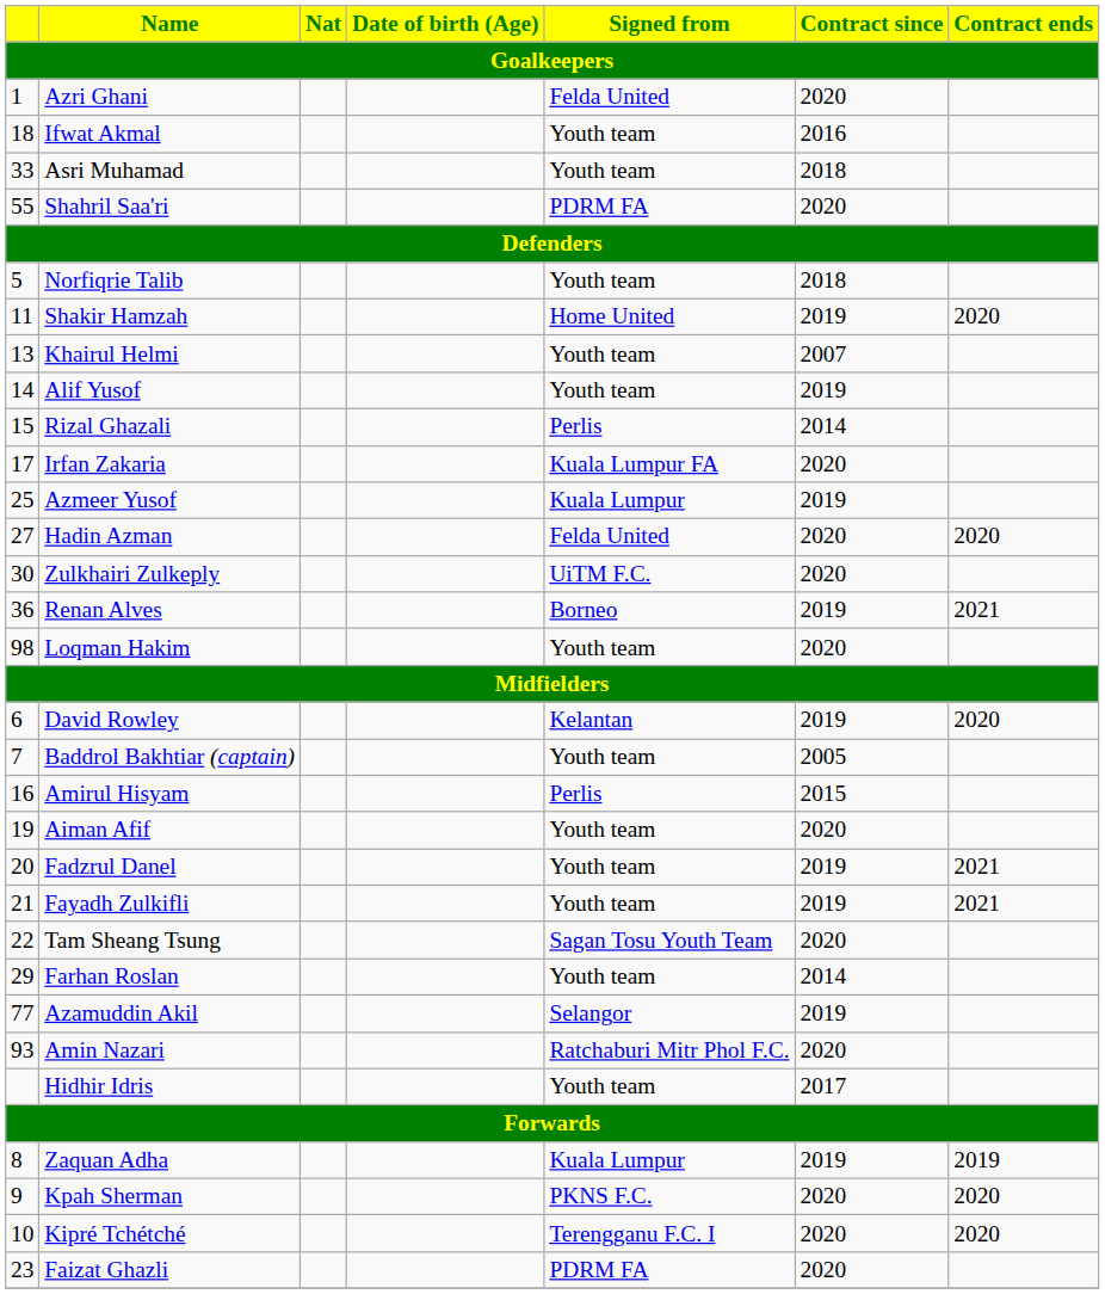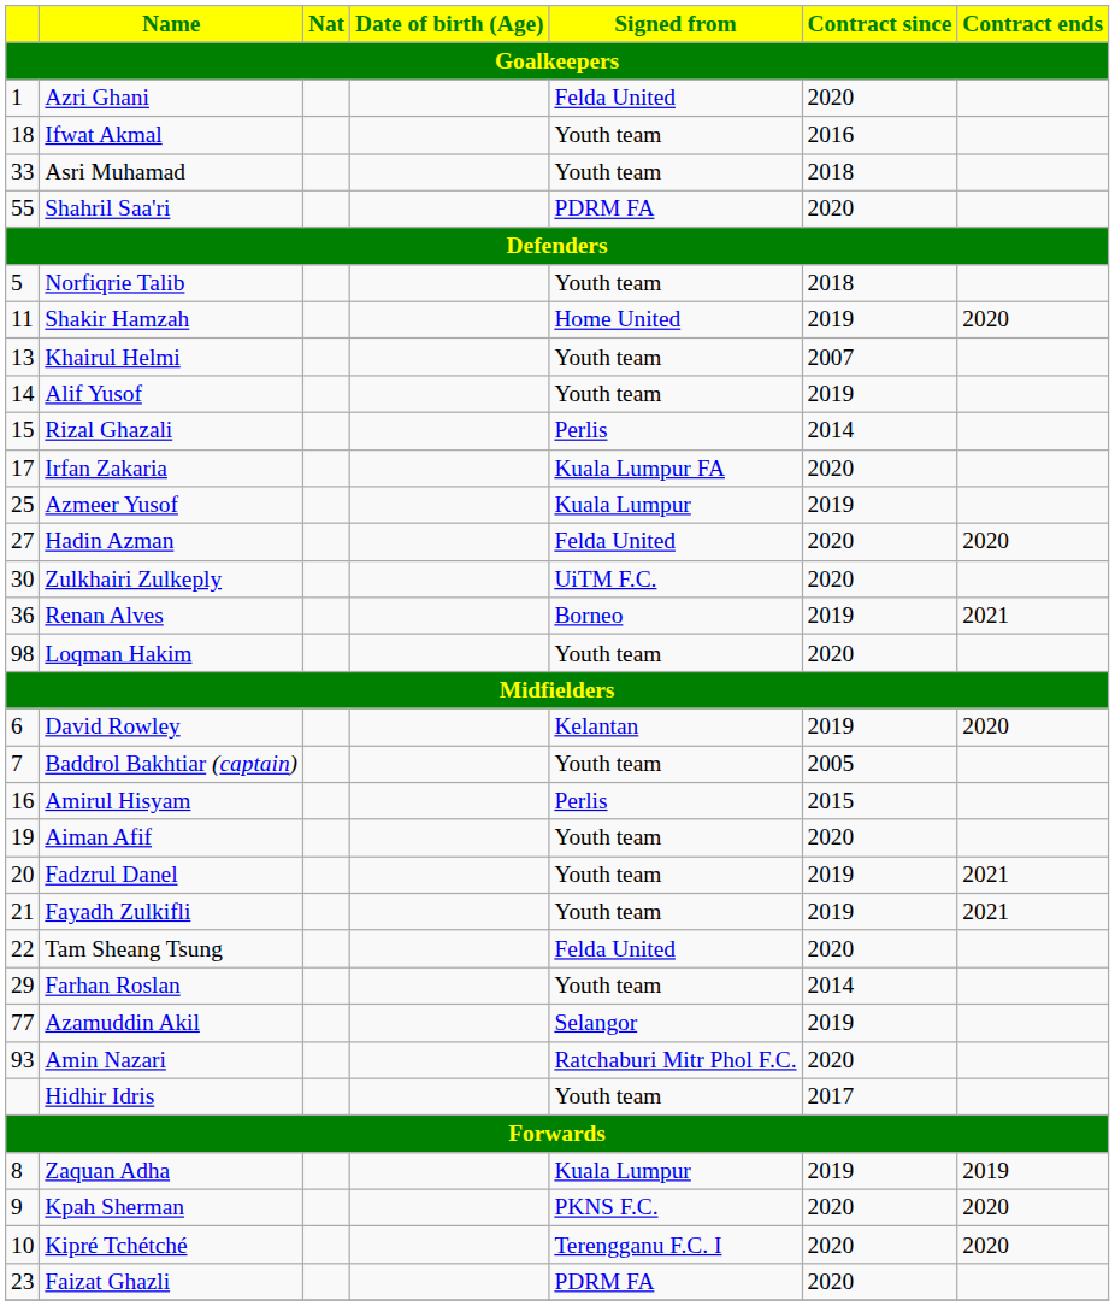 <table class="wikitable">
 <tr>
 <th style="background:yellow; color:green; text-align:center;"></th>
 <th style="background:yellow; color:green; text-align:center;">Name</th>
 <th style="background:yellow; color:green; text-align:center;">Nat</th>
 <th style="background:yellow; color:green; text-align:center;">Date of birth (Age)</th>
 <th style="background:yellow; color:green; text-align:center;">Signed from</th>
 <th style="background:yellow; color:green; text-align:center;">Contract since</th>
 <th style="background:yellow; color:green; text-align:center;">Contract ends</th>
 </tr>
 <tr>
 <th colspan="8" style="background:green; color:yellow; text-align:center">Goalkeepers</th>
 </tr>
 <tr>
 <td>1</td>
 <td><a href='#'>Azri Ghani</a></td>
 <td></td>
 <td></td>
 <td> <a href='#'>Felda United</a></td>
 <td>2020</td>
 <td></td>
 </tr>
 <tr>
 <td>18</td>
 <td><a href='#'>Ifwat Akmal</a></td>
 <td></td>
 <td></td>
 <td>Youth team</td>
 <td>2016</td>
 <td></td>
 </tr>
 <tr>
 <td>33</td>
 <td>Asri Muhamad</td>
 <td></td>
 <td></td>
 <td>Youth team</td>
 <td>2018</td>
 <td></td>
 </tr>
 <tr>
 <td>55</td>
 <td><a href='#'>Shahril Saa'ri</a></td>
 <td></td>
 <td></td>
 <td> <a href='#'>PDRM FA</a></td>
 <td>2020</td>
 <td></td>
 </tr>
 <tr>
 <th colspan="8" style="background:green; color:yellow; text-align:center">Defenders</th>
 </tr>
 <tr>
 <td>5</td>
 <td><a href='#'>Norfiqrie Talib</a></td>
 <td></td>
 <td></td>
 <td>Youth team</td>
 <td>2018</td>
 <td></td>
 </tr>
 <tr>
 <td>11</td>
 <td><a href='#'>Shakir Hamzah</a></td>
 <td></td>
 <td></td>
 <td> <a href='#'>Home United</a></td>
 <td>2019</td>
 <td>2020</td>
 </tr>
 <tr>
 <td>13</td>
 <td><a href='#'>Khairul Helmi</a></td>
 <td></td>
 <td></td>
 <td>Youth team</td>
 <td>2007</td>
 <td></td>
 </tr>
 <tr>
 <td>14</td>
 <td><a href='#'>Alif Yusof</a></td>
 <td></td>
 <td></td>
 <td>Youth team</td>
 <td>2019</td>
 <td></td>
 </tr>
 <tr>
 <td>15</td>
 <td><a href='#'>Rizal Ghazali</a></td>
 <td></td>
 <td></td>
 <td> <a href='#'>Perlis</a></td>
 <td>2014</td>
 <td></td>
 </tr>
 <tr>
 <td>17</td>
 <td><a href='#'>Irfan Zakaria</a></td>
 <td></td>
 <td></td>
 <td> <a href='#'>Kuala Lumpur FA</a></td>
 <td>2020</td>
 <td></td>
 </tr>
 <tr>
 <td>25</td>
 <td><a href='#'>Azmeer Yusof</a></td>
 <td></td>
 <td></td>
 <td> <a href='#'>Kuala Lumpur</a></td>
 <td>2019</td>
 <td></td>
 </tr>
 <tr>
 <td>27</td>
 <td><a href='#'>Hadin Azman</a></td>
 <td></td>
 <td></td>
 <td> <a href='#'>Felda United</a></td>
 <td>2020</td>
 <td>2020</td>
 </tr>
 <tr>
 <td>30</td>
 <td><a href='#'>Zulkhairi Zulkeply</a></td>
 <td></td>
 <td></td>
 <td> <a href='#'>UiTM F.C.</a></td>
 <td>2020</td>
 <td></td>
 </tr>
 <tr>
 <td>36</td>
 <td><a href='#'>Renan Alves</a></td>
 <td></td>
 <td></td>
 <td> <a href='#'>Borneo</a></td>
 <td>2019</td>
 <td>2021</td>
 </tr>
 <tr>
 <td>98</td>
 <td><a href='#'>Loqman Hakim</a></td>
 <td></td>
 <td></td>
 <td>Youth team</td>
 <td>2020</td>
 <td></td>
 </tr>
 <tr>
 <th colspan="8" style="background:green; color:yellow; text-align:center">Midfielders</th>
 </tr>
 <tr>
 <td>6</td>
 <td><a href='#'>David Rowley</a></td>
 <td></td>
 <td></td>
 <td> <a href='#'>Kelantan</a></td>
 <td>2019</td>
 <td>2020</td>
 </tr>
 <tr>
 <td>7</td>
 <td><a href='#'>Baddrol Bakhtiar</a> <em>(<a href='#'>captain</a>)</em></td>
 <td></td>
 <td></td>
 <td>Youth team</td>
 <td>2005</td>
 <td></td>
 </tr>
 <tr>
 <td>16</td>
 <td><a href='#'>Amirul Hisyam</a></td>
 <td></td>
 <td></td>
 <td> <a href='#'>Perlis</a></td>
 <td>2015</td>
 <td></td>
 </tr>
 <tr>
 <td>19</td>
 <td><a href='#'>Aiman Afif</a></td>
 <td></td>
 <td></td>
 <td>Youth team</td>
 <td>2020</td>
 <td></td>
 </tr>
 <tr>
 <td>20</td>
 <td><a href='#'>Fadzrul Danel</a></td>
 <td></td>
 <td></td>
 <td>Youth team</td>
 <td>2019</td>
 <td>2021</td>
 </tr>
 <tr>
 <td>21</td>
 <td><a href='#'>Fayadh Zulkifli</a></td>
 <td></td>
 <td></td>
 <td>Youth team</td>
 <td>2019</td>
 <td>2021</td>
 </tr>
 <tr>
 <td>22</td>
 <td>Tam Sheang Tsung</td>
 <td></td>
 <td></td>
-<td> <a href='#'>Sagan Tosu Youth Team</a></td>
+<td> <a href='#'>Felda United</a></td>
 <td>2020</td>
 <td></td>
 </tr>
 <tr>
 <td>29</td>
 <td><a href='#'>Farhan Roslan</a></td>
 <td></td>
 <td></td>
 <td>Youth team</td>
 <td>2014</td>
 <td></td>
 </tr>
 <tr>
 <td>77</td>
 <td><a href='#'>Azamuddin Akil</a></td>
 <td></td>
 <td></td>
 <td> <a href='#'>Selangor</a></td>
 <td>2019</td>
 <td></td>
 </tr>
 <tr>
 <td>93</td>
 <td><a href='#'>Amin Nazari</a></td>
 <td></td>
 <td></td>
 <td> <a href='#'>Ratchaburi Mitr Phol F.C.</a></td>
 <td>2020</td>
 <td></td>
 </tr>
 <tr>
 <td></td>
 <td><a href='#'>Hidhir Idris</a></td>
 <td></td>
 <td></td>
 <td>Youth team</td>
 <td>2017</td>
 <td></td>
 </tr>
 <tr>
 <th colspan="8" style="background:green; color:yellow; text-align:center">Forwards</th>
 </tr>
 <tr>
 <td>8</td>
 <td><a href='#'>Zaquan Adha</a></td>
 <td></td>
 <td></td>
 <td> <a href='#'>Kuala Lumpur</a></td>
 <td>2019</td>
 <td>2019</td>
 </tr>
 <tr>
 <td>9</td>
 <td><a href='#'>Kpah Sherman</a></td>
 <td></td>
 <td></td>
 <td> <a href='#'>PKNS F.C.</a></td>
 <td>2020</td>
 <td>2020</td>
 </tr>
 <tr>
 <td>10</td>
 <td><a href='#'>Kipré Tchétché</a></td>
 <td></td>
 <td></td>
 <td> <a href='#'>Terengganu F.C. I</a></td>
 <td>2020</td>
 <td>2020</td>
 </tr>
 <tr>
 <td>23</td>
 <td><a href='#'>Faizat Ghazli</a></td>
 <td></td>
 <td></td>
 <td> <a href='#'>PDRM FA</a></td>
 <td>2020</td>
 <td></td>
 </tr>
 <tr>
 </tr>
 </table>
